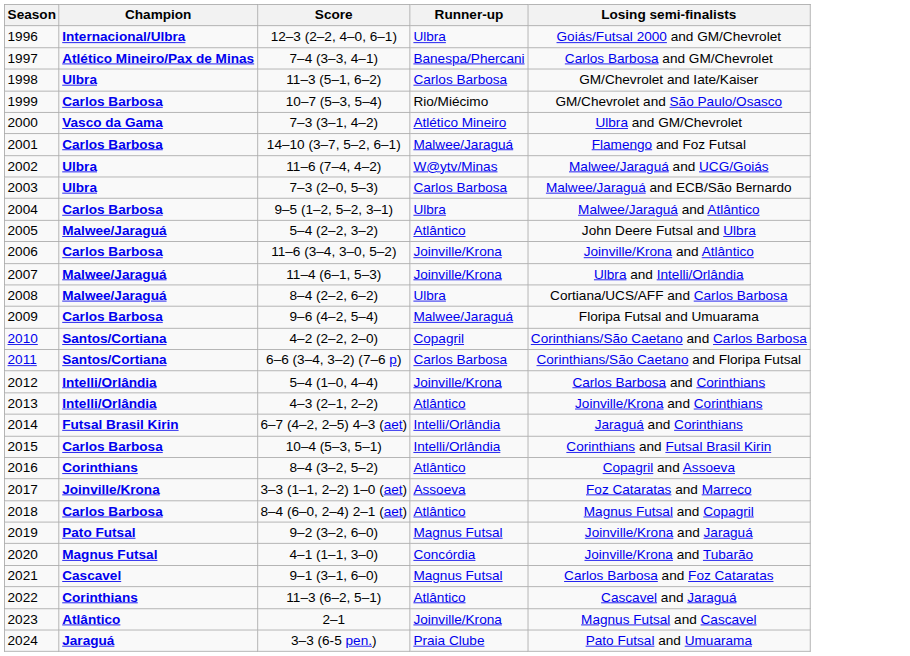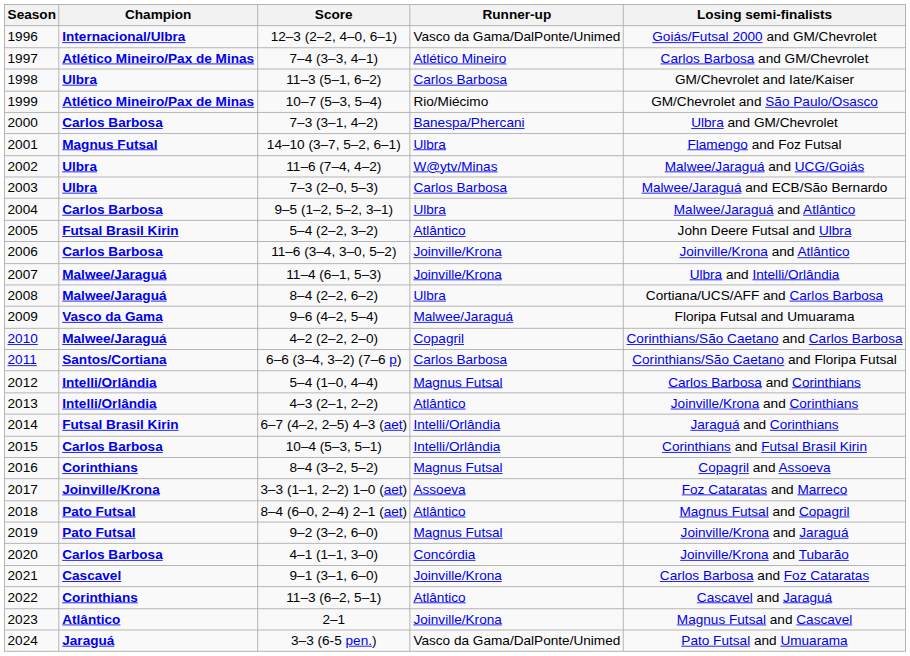 <table class="wikitable">
 <tr>
 <th scope=col>Season</th>
 <th scope=col>Champion</th>
 <th scope=col>Score</th>
 <th scope=col>Runner-up</th>
 <th scope=col colspan=3>Losing semi-finalists</th>
 </tr>
 <tr>
 <td>1996</td>
 <td> <strong><a href='#'>Internacional/Ulbra</a></strong></td>
 <td align=center>12–3 (2–2, 4–0, 6–1)</td>
-<td> <a href='#'>Ulbra</a></td>
+<td> Vasco da Gama/DalPonte/Unimed</td>
 <td colspan=3 align=center> <a href='#'>Goiás/Futsal 2000</a> and  GM/Chevrolet</td>
 </tr>
 <tr>
 <td>1997</td>
 <td> <strong><a href='#'>Atlético Mineiro/Pax de Minas</a></strong></td>
 <td align=center>7–4 (3–3, 4–1)</td>
-<td> <a href='#'>Banespa/Phercani</a></td>
+<td> <a href='#'>Atlético Mineiro</a></td>
 <td colspan=3 align=center> <a href='#'>Carlos Barbosa</a> and  GM/Chevrolet</td>
 </tr>
 <tr>
 <td>1998</td>
 <td> <strong><a href='#'>Ulbra</a></strong></td>
 <td align=center>11–3 (5–1, 6–2)</td>
 <td> <a href='#'>Carlos Barbosa</a></td>
 <td colspan=3 align=center> GM/Chevrolet and  Iate/Kaiser</td>
 </tr>
 <tr>
 <td>1999</td>
-<td> <strong><a href='#'>Carlos Barbosa</a></strong></td>
+<td> <strong><a href='#'>Atlético Mineiro/Pax de Minas</a></strong></td>
 <td align=center>10–7 (5–3, 5–4)</td>
 <td> Rio/Miécimo</td>
 <td colspan=3 align=center> GM/Chevrolet and  <a href='#'>São Paulo/Osasco</a></td>
 </tr>
 <tr>
 <td>2000</td>
-<td> <strong><a href='#'>Vasco da Gama</a></strong></td>
+<td> <strong><a href='#'>Carlos Barbosa</a></strong></td>
 <td align=center>7–3 (3–1, 4–2)</td>
-<td> <a href='#'>Atlético Mineiro</a></td>
+<td> <a href='#'>Banespa/Phercani</a></td>
 <td colspan=3 align=center> <a href='#'>Ulbra</a> and  GM/Chevrolet</td>
 </tr>
 <tr>
 <td>2001</td>
-<td> <strong><a href='#'>Carlos Barbosa</a></strong></td>
+<td> <strong><a href='#'>Magnus Futsal</a></strong></td>
 <td align=center>14–10 (3–7, 5–2, 6–1)</td>
-<td> <a href='#'>Malwee/Jaraguá</a></td>
+<td> <a href='#'>Ulbra</a></td>
 <td colspan=3 align=center> <a href='#'>Flamengo</a> and  Foz Futsal</td>
 </tr>
 <tr>
 <td>2002</td>
 <td> <strong><a href='#'>Ulbra</a></strong></td>
 <td align=center>11–6 (7–4, 4–2)</td>
 <td> <a href='#'>W@ytv/Minas</a></td>
 <td colspan=3 align=center> <a href='#'>Malwee/Jaraguá</a> and  <a href='#'>UCG/Goiás</a></td>
 </tr>
 <tr>
 <td>2003</td>
 <td> <strong><a href='#'>Ulbra</a></strong></td>
 <td align=center>7–3 (2–0, 5–3)</td>
 <td> <a href='#'>Carlos Barbosa</a></td>
 <td colspan=3 align=center> <a href='#'>Malwee/Jaraguá</a> and  ECB/São Bernardo</td>
 </tr>
 <tr>
 <td>2004</td>
 <td> <strong><a href='#'>Carlos Barbosa</a></strong></td>
 <td align=center>9–5 (1–2, 5–2, 3–1)</td>
 <td> <a href='#'>Ulbra</a></td>
 <td colspan=3 align=center> <a href='#'>Malwee/Jaraguá</a> and  <a href='#'>Atlântico</a></td>
 </tr>
 <tr>
 <td>2005</td>
-<td> <strong><a href='#'>Malwee/Jaraguá</a></strong></td>
+<td> <strong><a href='#'>Futsal Brasil Kirin</a></strong></td>
 <td align=center>5–4 (2–2, 3–2)</td>
 <td> <a href='#'>Atlântico</a></td>
 <td colspan=3 align=center> John Deere Futsal and  <a href='#'>Ulbra</a></td>
 </tr>
 <tr>
 <td>2006</td>
 <td> <strong><a href='#'>Carlos Barbosa</a></strong></td>
 <td align=center>11–6 (3–4, 3–0, 5–2)</td>
 <td> <a href='#'>Joinville/Krona</a></td>
 <td colspan=3 align=center> <a href='#'>Joinville/Krona</a> and  <a href='#'>Atlântico</a></td>
 </tr>
 <tr>
 <td>2007</td>
 <td> <strong><a href='#'>Malwee/Jaraguá</a></strong></td>
 <td align=center>11–4 (6–1, 5–3)</td>
 <td> <a href='#'>Joinville/Krona</a></td>
 <td colspan=3 align=center> <a href='#'>Ulbra</a> and  <a href='#'>Intelli/Orlândia</a></td>
 </tr>
 <tr>
 <td>2008</td>
 <td> <strong><a href='#'>Malwee/Jaraguá</a></strong></td>
 <td align=center>8–4 (2–2, 6–2)</td>
 <td> <a href='#'>Ulbra</a></td>
 <td colspan=3 align=center> Cortiana/UCS/AFF and  <a href='#'>Carlos Barbosa</a></td>
 </tr>
 <tr>
 <td>2009</td>
-<td> <strong><a href='#'>Carlos Barbosa</a></strong></td>
+<td> <strong><a href='#'>Vasco da Gama</a></strong></td>
 <td align=center>9–6 (4–2, 5–4)</td>
 <td> <a href='#'>Malwee/Jaraguá</a></td>
 <td colspan=3 align=center> Floripa Futsal and  Umuarama</td>
 </tr>
 <tr>
 <td><a href='#'>2010</a></td>
-<td> <strong><a href='#'>Santos/Cortiana</a></strong></td>
+<td> <strong><a href='#'>Malwee/Jaraguá</a></strong></td>
 <td align=center>4–2 (2–2, 2–0)</td>
 <td> <a href='#'>Copagril</a></td>
 <td colspan=3 align=center> <a href='#'>Corinthians/São Caetano</a> and  <a href='#'>Carlos Barbosa</a></td>
 </tr>
 <tr>
 <td><a href='#'>2011</a></td>
 <td> <strong><a href='#'>Santos/Cortiana</a></strong></td>
 <td align=center>6–6 (3–4, 3–2) (7–6 <a href='#'>p</a>)</td>
 <td> <a href='#'>Carlos Barbosa</a></td>
 <td colspan=3 align=center> <a href='#'>Corinthians/São Caetano</a> and  Floripa Futsal</td>
 </tr>
 <tr>
 <td>2012</td>
 <td> <strong><a href='#'>Intelli/Orlândia</a></strong></td>
 <td align=center>5–4 (1–0, 4–4)</td>
-<td> <a href='#'>Joinville/Krona</a></td>
+<td> <a href='#'>Magnus Futsal</a></td>
 <td colspan=3 align=center> <a href='#'>Carlos Barbosa</a> and  <a href='#'>Corinthians</a></td>
 </tr>
 <tr>
 <td>2013</td>
 <td> <strong><a href='#'>Intelli/Orlândia</a></strong></td>
 <td align=center>4–3 (2–1, 2–2)</td>
 <td> <a href='#'>Atlântico</a></td>
 <td colspan=3 align=center> <a href='#'>Joinville/Krona</a> and  <a href='#'>Corinthians</a></td>
 </tr>
 <tr>
 <td>2014</td>
 <td> <strong><a href='#'>Futsal Brasil Kirin</a></strong></td>
 <td align=center>6–7 (4–2, 2–5) 4–3 (<a href='#'>aet</a>)</td>
 <td> <a href='#'>Intelli/Orlândia</a></td>
 <td colspan=3 align=center> <a href='#'>Jaraguá</a> and  <a href='#'>Corinthians</a></td>
 </tr>
 <tr>
 <td>2015</td>
 <td> <strong><a href='#'>Carlos Barbosa</a></strong></td>
 <td align=center>10–4 (5–3, 5–1)</td>
 <td> <a href='#'>Intelli/Orlândia</a></td>
 <td colspan=3 align=center> <a href='#'>Corinthians</a> and  <a href='#'>Futsal Brasil Kirin</a></td>
 </tr>
 <tr>
 <td>2016</td>
 <td> <strong><a href='#'>Corinthians</a></strong></td>
 <td align=center>8–4 (3–2, 5–2)</td>
-<td> <a href='#'>Atlântico</a></td>
+<td> <a href='#'>Magnus Futsal</a></td>
 <td colspan=3 align=center> <a href='#'>Copagril</a> and  <a href='#'>Assoeva</a></td>
 </tr>
 <tr>
 <td>2017</td>
 <td> <strong><a href='#'>Joinville/Krona</a></strong></td>
 <td align=center>3–3 (1–1, 2–2) 1–0 (<a href='#'>aet</a>)</td>
 <td> <a href='#'>Assoeva</a></td>
 <td colspan=3 align=center> <a href='#'>Foz Cataratas</a>  and  <a href='#'>Marreco</a></td>
 </tr>
 <tr>
 <td>2018</td>
-<td> <strong><a href='#'>Carlos Barbosa</a></strong></td>
+<td> <strong><a href='#'>Pato Futsal</a></strong></td>
 <td align=center>8–4 (6–0, 2–4) 2–1 (<a href='#'>aet</a>)</td>
 <td> <a href='#'>Atlântico</a></td>
 <td colspan=3 align=center> <a href='#'>Magnus Futsal</a> and  <a href='#'>Copagril</a></td>
 </tr>
 <tr>
 <td>2019</td>
 <td> <strong><a href='#'>Pato Futsal</a></strong></td>
 <td align=center>9–2 (3–2, 6–0)</td>
 <td> <a href='#'>Magnus Futsal</a></td>
 <td colspan=3 align=center> <a href='#'>Joinville/Krona</a> and  <a href='#'>Jaraguá</a></td>
 </tr>
 <tr>
 <td>2020</td>
-<td> <strong><a href='#'>Magnus Futsal</a></strong></td>
+<td> <strong><a href='#'>Carlos Barbosa</a></strong></td>
 <td align=center>4–1 (1–1, 3–0)</td>
 <td> <a href='#'>Concórdia</a></td>
 <td colspan=3 align=center> <a href='#'>Joinville/Krona</a> and  <a href='#'>Tubarão</a></td>
 </tr>
 <tr>
 <td>2021</td>
 <td> <strong><a href='#'>Cascavel</a></strong></td>
 <td align=center>9–1 (3–1, 6–0)</td>
-<td> <a href='#'>Magnus Futsal</a></td>
+<td> <a href='#'>Joinville/Krona</a></td>
 <td colspan=3 align=center> <a href='#'>Carlos Barbosa</a> and  <a href='#'>Foz Cataratas</a></td>
 </tr>
 <tr>
 <td>2022</td>
 <td> <strong><a href='#'>Corinthians</a></strong></td>
 <td align=center>11–3 (6–2, 5–1)</td>
 <td> <a href='#'>Atlântico</a></td>
 <td colspan=3 align=center> <a href='#'>Cascavel</a> and  <a href='#'>Jaraguá</a></td>
 </tr>
 <tr>
 <td>2023</td>
 <td> <strong><a href='#'>Atlântico</a></strong></td>
 <td align=center>2–1</td>
 <td> <a href='#'>Joinville/Krona</a></td>
 <td colspan=3 align=center> <a href='#'>Magnus Futsal</a> and  <a href='#'>Cascavel</a></td>
 </tr>
 <tr>
 <td>2024</td>
 <td> <strong><a href='#'>Jaraguá</a></strong></td>
 <td align=center>3–3 (6-5 <a href='#'>pen.</a>)</td>
-<td> <a href='#'>Praia Clube</a></td>
+<td> Vasco da Gama/DalPonte/Unimed</td>
 <td colspan=3 align=center> <a href='#'>Pato Futsal</a> and  <a href='#'>Umuarama</a></td>
 </tr>
 </table>
